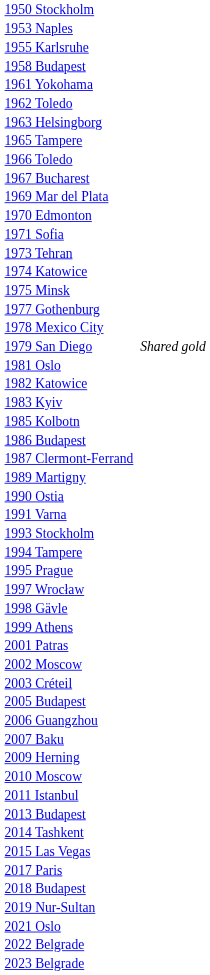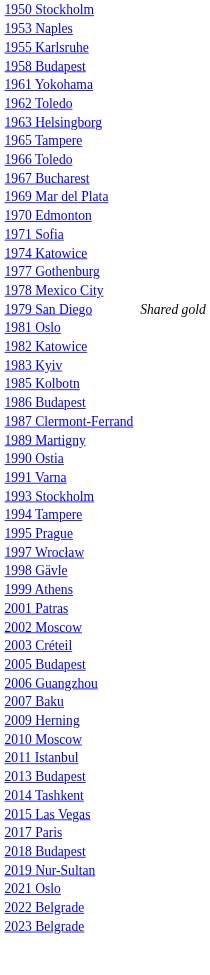 <table>
 <tr>
 <td><a href='#'>1950 Stockholm</a></td>
 <td></td>
 <td></td>
 <td></td>
 </tr>
 <tr>
 <td><a href='#'>1953 Naples</a></td>
 <td></td>
 <td></td>
 <td></td>
 </tr>
 <tr>
 <td><a href='#'>1955 Karlsruhe</a></td>
 <td></td>
 <td></td>
 <td></td>
 </tr>
 <tr>
 <td><a href='#'>1958 Budapest</a></td>
 <td></td>
 <td></td>
 <td></td>
 </tr>
 <tr>
 <td><a href='#'>1961 Yokohama</a></td>
 <td></td>
 <td></td>
 <td></td>
 </tr>
 <tr>
 <td><a href='#'>1962 Toledo</a></td>
 <td></td>
 <td></td>
 <td></td>
 </tr>
 <tr>
 <td><a href='#'>1963 Helsingborg</a></td>
 <td></td>
 <td></td>
 <td></td>
 </tr>
 <tr>
 <td><a href='#'>1965 Tampere</a></td>
 <td></td>
 <td></td>
 <td></td>
 </tr>
 <tr>
 <td><a href='#'>1966 Toledo</a></td>
 <td></td>
 <td></td>
 <td></td>
 </tr>
 <tr>
 <td><a href='#'>1967 Bucharest</a></td>
 <td></td>
 <td></td>
 <td></td>
 </tr>
 <tr>
 <td><a href='#'>1969 Mar del Plata</a></td>
 <td></td>
 <td></td>
 <td></td>
 </tr>
 <tr>
 <td><a href='#'>1970 Edmonton</a></td>
 <td></td>
 <td></td>
 <td></td>
 </tr>
 <tr>
 <td><a href='#'>1971 Sofia</a></td>
 <td></td>
 <td></td>
 <td></td>
 </tr>
 <tr>
-<td><a href='#'>1973 Tehran</a></td>
-<td></td>
-<td></td>
-<td></td>
-</tr>
-<tr>
 <td><a href='#'>1974 Katowice</a></td>
-<td></td>
-<td></td>
-<td></td>
-</tr>
-<tr>
-<td><a href='#'>1975 Minsk</a></td>
 <td></td>
 <td></td>
 <td></td>
 </tr>
 <tr>
 <td><a href='#'>1977 Gothenburg</a></td>
 <td></td>
 <td></td>
 <td></td>
 </tr>
 <tr>
 <td><a href='#'>1978 Mexico City</a></td>
 <td></td>
 <td></td>
 <td></td>
 </tr>
 <tr>
 <td rowspan=2><a href='#'>1979 San Diego</a></td>
 <td></td>
 <td rowspan=2><em>Shared gold</em></td>
 <td rowspan=2></td>
 </tr>
 <tr>
 <td></td>
 </tr>
 <tr>
 <td><a href='#'>1981 Oslo</a></td>
 <td></td>
 <td></td>
 <td></td>
 </tr>
 <tr>
 <td><a href='#'>1982 Katowice</a></td>
 <td></td>
 <td></td>
 <td></td>
 </tr>
 <tr>
 <td><a href='#'>1983 Kyiv</a></td>
 <td></td>
 <td></td>
 <td></td>
 </tr>
 <tr>
 <td><a href='#'>1985 Kolbotn</a></td>
 <td></td>
 <td></td>
 <td></td>
 </tr>
 <tr>
 <td><a href='#'>1986 Budapest</a></td>
 <td></td>
 <td></td>
 <td></td>
 </tr>
 <tr>
 <td><a href='#'>1987 Clermont-Ferrand</a></td>
 <td></td>
 <td></td>
 <td></td>
 </tr>
 <tr>
 <td><a href='#'>1989 Martigny</a></td>
 <td></td>
 <td></td>
 <td></td>
 </tr>
 <tr>
 <td><a href='#'>1990 Ostia</a></td>
 <td></td>
 <td></td>
 <td></td>
 </tr>
 <tr>
 <td><a href='#'>1991 Varna</a></td>
 <td></td>
 <td></td>
 <td></td>
 </tr>
 <tr>
 <td><a href='#'>1993 Stockholm</a></td>
 <td></td>
 <td></td>
 <td></td>
 </tr>
 <tr>
 <td><a href='#'>1994 Tampere</a></td>
 <td></td>
 <td></td>
 <td></td>
 </tr>
 <tr>
 <td><a href='#'>1995 Prague</a></td>
 <td></td>
 <td></td>
 <td></td>
 </tr>
 <tr>
 <td><a href='#'>1997 Wrocław</a></td>
 <td></td>
 <td></td>
 <td></td>
 </tr>
 <tr>
 <td><a href='#'>1998 Gävle</a></td>
 <td></td>
 <td></td>
 <td></td>
 </tr>
 <tr>
 <td><a href='#'>1999 Athens</a></td>
 <td></td>
 <td></td>
 <td></td>
 </tr>
 <tr>
 <td><a href='#'>2001 Patras</a></td>
 <td></td>
 <td></td>
 <td></td>
 </tr>
 <tr>
 <td><a href='#'>2002 Moscow</a></td>
 <td></td>
 <td></td>
 <td></td>
 </tr>
 <tr>
 <td><a href='#'>2003 Créteil</a></td>
 <td></td>
 <td></td>
 <td></td>
 </tr>
 <tr>
 <td rowspan=2><a href='#'>2005 Budapest</a></td>
 <td rowspan=2></td>
 <td rowspan=2></td>
 <td></td>
 </tr>
 <tr>
 <td></td>
 </tr>
 <tr>
 <td rowspan=2><a href='#'>2006 Guangzhou</a></td>
 <td rowspan=2></td>
 <td rowspan=2></td>
 <td></td>
 </tr>
 <tr>
 <td></td>
 </tr>
 <tr>
 <td rowspan=2><a href='#'>2007 Baku</a></td>
 <td rowspan=2></td>
 <td rowspan=2></td>
 <td></td>
 </tr>
 <tr>
 <td></td>
 </tr>
 <tr>
 <td rowspan=2><a href='#'>2009 Herning</a></td>
 <td rowspan=2></td>
 <td rowspan=2></td>
 <td></td>
 </tr>
 <tr>
 <td></td>
 </tr>
 <tr>
 <td rowspan=2><a href='#'>2010 Moscow</a></td>
 <td rowspan=2></td>
 <td rowspan=2></td>
 <td></td>
 </tr>
 <tr>
 <td></td>
 </tr>
 <tr>
 <td rowspan=2><a href='#'>2011 Istanbul</a></td>
 <td rowspan=2></td>
 <td rowspan=2></td>
 <td></td>
 </tr>
 <tr>
 <td></td>
 </tr>
 <tr>
 <td rowspan=2><a href='#'>2013 Budapest</a></td>
 <td rowspan=2></td>
 <td rowspan=2></td>
 <td></td>
 </tr>
 <tr>
 <td></td>
 </tr>
 <tr>
 <td rowspan=2><a href='#'>2014 Tashkent</a></td>
 <td rowspan=2></td>
 <td rowspan=2></td>
 <td></td>
 </tr>
 <tr>
 <td></td>
 </tr>
 <tr>
 <td rowspan=2><a href='#'>2015 Las Vegas</a></td>
 <td rowspan=2></td>
 <td rowspan=2></td>
 <td></td>
 </tr>
 <tr>
 <td></td>
 </tr>
 <tr>
 <td rowspan=2><a href='#'>2017 Paris</a></td>
 <td rowspan=2></td>
 <td rowspan=2></td>
 <td></td>
 </tr>
 <tr>
 <td></td>
 </tr>
 <tr>
 <td rowspan=2><a href='#'>2018 Budapest</a></td>
 <td rowspan=2></td>
 <td rowspan=2></td>
 <td></td>
 </tr>
 <tr>
 <td></td>
 </tr>
 <tr>
 <td rowspan=2><a href='#'>2019 Nur-Sultan</a></td>
 <td rowspan=2></td>
 <td rowspan=2></td>
 <td></td>
 </tr>
 <tr>
 <td></td>
 </tr>
 <tr>
 <td rowspan=2><a href='#'>2021 Oslo</a></td>
 <td rowspan=2></td>
 <td rowspan=2></td>
 <td></td>
 </tr>
 <tr>
 <td></td>
 </tr>
 <tr>
 <td rowspan=2><a href='#'>2022 Belgrade</a></td>
 <td rowspan=2></td>
 <td rowspan=2></td>
 <td></td>
 </tr>
 <tr>
 <td></td>
 </tr>
 <tr>
 <td rowspan=2><a href='#'>2023 Belgrade</a></td>
 <td rowspan=2></td>
 <td rowspan=2></td>
 <td></td>
 </tr>
 <tr>
 <td></td>
 </tr>
 </table>
